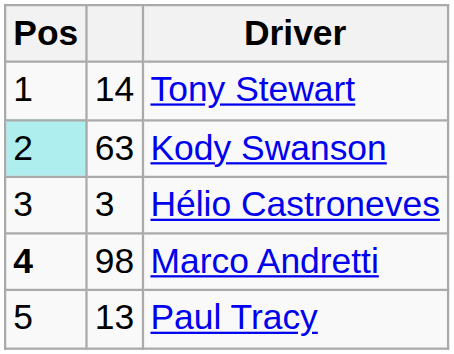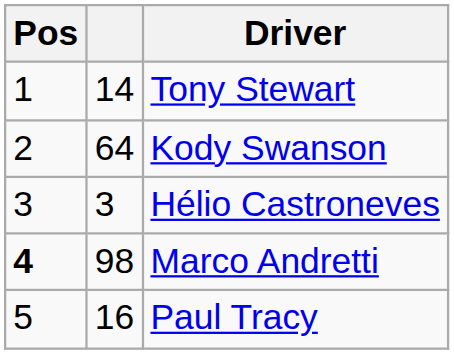 <table class="wikitable" style="font-size:98%">
 <tr>
 <th>Pos</th>
 <th></th>
 <th>Driver</th>
 </tr>
 <tr>
 <td>1</td>
 <td>14</td>
 <td><a href='#'>Tony Stewart</a></td>
 </tr>
 <tr>
-<td style="background: paleturquoise;">2</td>
-<td>63</td>
+<td>2</td>
+<td>64</td>
 <td><a href='#'>Kody Swanson</a></td>
 </tr>
 <tr>
 <td>3</td>
 <td>3</td>
 <td><a href='#'>Hélio Castroneves</a></td>
 </tr>
 <tr>
 <td><strong>4</strong></td>
 <td>98</td>
 <td><a href='#'>Marco Andretti</a></td>
 </tr>
 <tr>
 <td>5</td>
-<td>13</td>
+<td>16</td>
 <td><a href='#'>Paul Tracy</a></td>
 </tr>
 </table>
